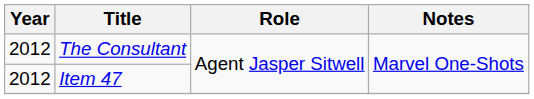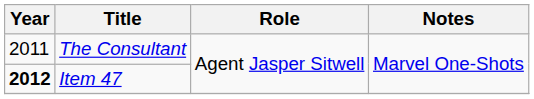 <table class="wikitable sortable">
 <tr>
 <th>Year</th>
 <th>Title</th>
 <th>Role</th>
 <th class="unsortable">Notes</th>
 </tr>
 <tr>
-<td>2012</td>
+<td>2011</td>
 <td><em><a href='#'>The Consultant</a></em></td>
 <td rowspan=2>Agent <a href='#'>Jasper Sitwell</a></td>
 <td rowspan=2><a href='#'>Marvel One-Shots</a></td>
 </tr>
 <tr>
-<td>2012</td>
+<td><strong>2012</strong></td>
 <td><em><a href='#'>Item 47</a></em></td>
 </tr>
 <tr>
 </tr>
 </table>
